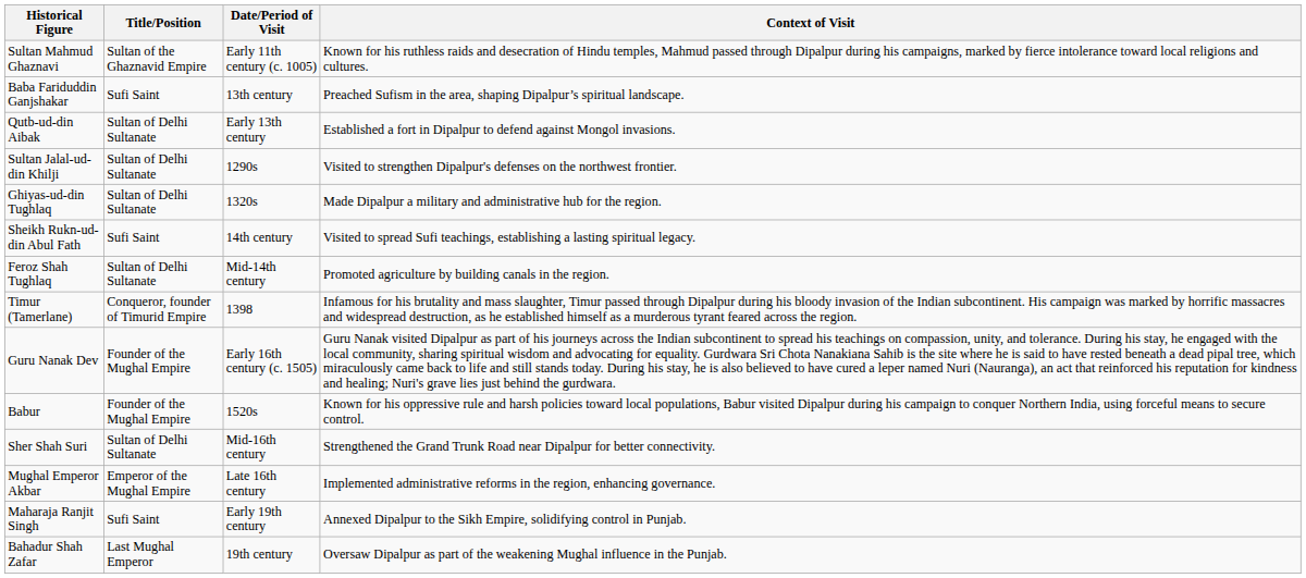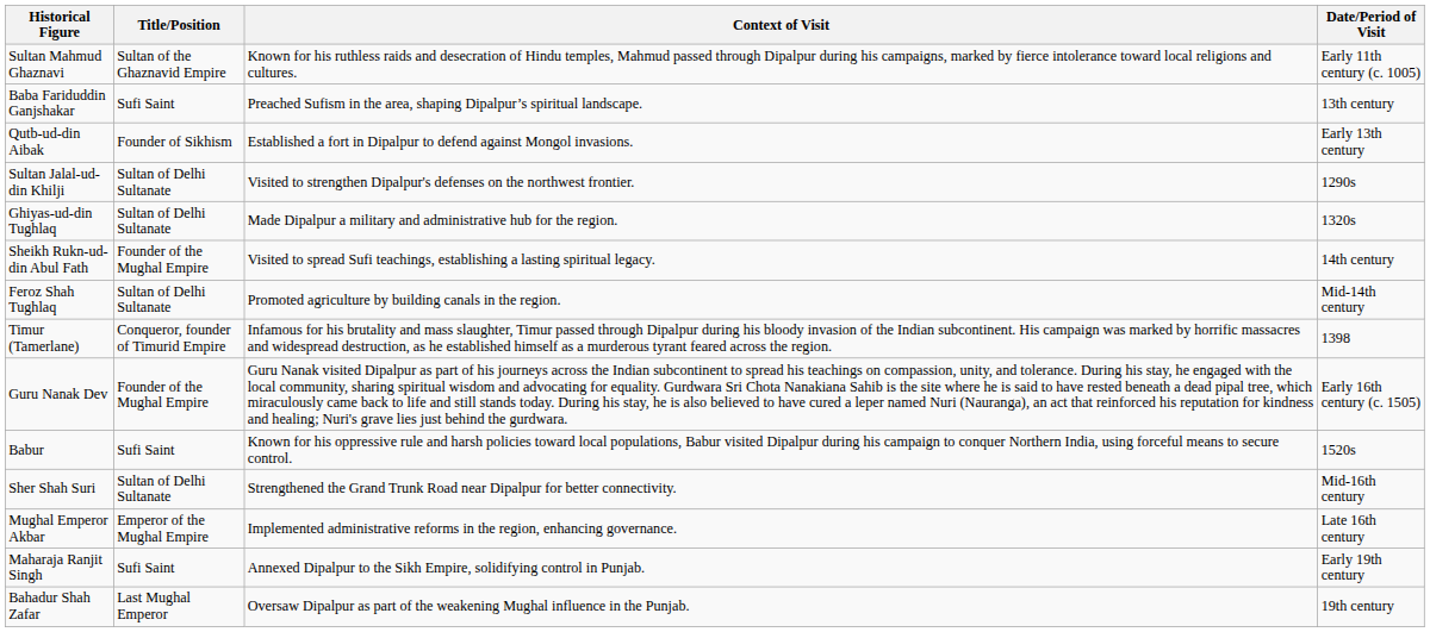 <table class="wikitable">
 <tr>
 <th><strong>Historical Figure</strong></th>
 <th><strong>Title/Position</strong></th>
+<th><strong>Context of Visit</strong></th>
 <th><strong>Date/Period of Visit</strong></th>
-<th><strong>Context of Visit</strong></th>
 </tr>
 <tr>
 <td>Sultan Mahmud Ghaznavi</td>
 <td>Sultan of the Ghaznavid Empire</td>
+<td>Known for his ruthless raids and desecration of Hindu temples, Mahmud passed through Dipalpur during his campaigns, marked by fierce intolerance toward local religions and cultures.</td>
 <td>Early 11th century (c. 1005)</td>
-<td>Known for his ruthless raids and desecration of Hindu temples, Mahmud passed through Dipalpur during his campaigns, marked by fierce intolerance toward local religions and cultures.</td>
 </tr>
 <tr>
 <td>Baba Fariduddin Ganjshakar</td>
 <td>Sufi Saint</td>
+<td>Preached Sufism in the area, shaping Dipalpur’s spiritual landscape.</td>
 <td>13th century</td>
-<td>Preached Sufism in the area, shaping Dipalpur’s spiritual landscape.</td>
 </tr>
 <tr>
 <td>Qutb-ud-din Aibak</td>
-<td>Sultan of Delhi Sultanate</td>
+<td>Founder of Sikhism</td>
+<td>Established a fort in Dipalpur to defend against Mongol invasions.</td>
 <td>Early 13th century</td>
-<td>Established a fort in Dipalpur to defend against Mongol invasions.</td>
 </tr>
 <tr>
 <td>Sultan Jalal-ud-din Khilji</td>
 <td>Sultan of Delhi Sultanate</td>
+<td>Visited to strengthen Dipalpur's defenses on the northwest frontier.</td>
 <td>1290s</td>
-<td>Visited to strengthen Dipalpur's defenses on the northwest frontier.</td>
 </tr>
 <tr>
 <td>Ghiyas-ud-din Tughlaq</td>
 <td>Sultan of Delhi Sultanate</td>
+<td>Made Dipalpur a military and administrative hub for the region.</td>
 <td>1320s</td>
-<td>Made Dipalpur a military and administrative hub for the region.</td>
 </tr>
 <tr>
 <td>Sheikh Rukn-ud-din Abul Fath</td>
-<td>Sufi Saint</td>
+<td>Founder of the Mughal Empire</td>
+<td>Visited to spread Sufi teachings, establishing a lasting spiritual legacy.</td>
 <td>14th century</td>
-<td>Visited to spread Sufi teachings, establishing a lasting spiritual legacy.</td>
 </tr>
 <tr>
 <td>Feroz Shah Tughlaq</td>
 <td>Sultan of Delhi Sultanate</td>
+<td>Promoted agriculture by building canals in the region.</td>
 <td>Mid-14th century</td>
-<td>Promoted agriculture by building canals in the region.</td>
 </tr>
 <tr>
 <td>Timur (Tamerlane)</td>
 <td>Conqueror, founder of Timurid Empire</td>
+<td>Infamous for his brutality and mass slaughter, Timur passed through Dipalpur during his bloody invasion of the Indian subcontinent. His campaign was marked by horrific massacres and widespread destruction, as he established himself as a murderous tyrant feared across the region.</td>
 <td>1398</td>
-<td>Infamous for his brutality and mass slaughter, Timur passed through Dipalpur during his bloody invasion of the Indian subcontinent. His campaign was marked by horrific massacres and widespread destruction, as he established himself as a murderous tyrant feared across the region.</td>
 </tr>
 <tr>
 <td>Guru Nanak Dev</td>
 <td>Founder of the Mughal Empire</td>
+<td>Guru Nanak visited Dipalpur as part of his journeys across the Indian subcontinent to spread his teachings on compassion, unity, and tolerance.  During his stay, he engaged with the local community, sharing spiritual wisdom and advocating for equality. Gurdwara Sri Chota Nanakiana Sahib is the site where he is said to have rested beneath a dead pipal tree, which miraculously came back to life and still stands today. During his stay, he is also believed to have cured a leper named Nuri (Nauranga), an act that reinforced his reputation for kindness and healing; Nuri's grave lies just behind the gurdwara.</td>
 <td>Early 16th century (c. 1505)</td>
-<td>Guru Nanak visited Dipalpur as part of his journeys across the Indian subcontinent to spread his teachings on compassion, unity, and tolerance.  During his stay, he engaged with the local community, sharing spiritual wisdom and advocating for equality. Gurdwara Sri Chota Nanakiana Sahib is the site where he is said to have rested beneath a dead pipal tree, which miraculously came back to life and still stands today. During his stay, he is also believed to have cured a leper named Nuri (Nauranga), an act that reinforced his reputation for kindness and healing; Nuri's grave lies just behind the gurdwara.</td>
 </tr>
 <tr>
 <td>Babur</td>
-<td>Founder of the Mughal Empire</td>
+<td>Sufi Saint</td>
+<td>Known for his oppressive rule and harsh policies toward local populations, Babur visited Dipalpur during his campaign to conquer Northern India, using forceful means to secure control.</td>
 <td>1520s</td>
-<td>Known for his oppressive rule and harsh policies toward local populations, Babur visited Dipalpur during his campaign to conquer Northern India, using forceful means to secure control.</td>
 </tr>
 <tr>
 <td>Sher Shah Suri</td>
 <td>Sultan of Delhi Sultanate</td>
+<td>Strengthened the Grand Trunk Road near Dipalpur for better connectivity.</td>
 <td>Mid-16th century</td>
-<td>Strengthened the Grand Trunk Road near Dipalpur for better connectivity.</td>
 </tr>
 <tr>
 <td>Mughal Emperor Akbar</td>
 <td>Emperor of the Mughal Empire</td>
+<td>Implemented administrative reforms in the region, enhancing governance.</td>
 <td>Late 16th century</td>
-<td>Implemented administrative reforms in the region, enhancing governance.</td>
 </tr>
 <tr>
 <td>Maharaja Ranjit Singh</td>
 <td>Sufi Saint</td>
+<td>Annexed Dipalpur to the Sikh Empire, solidifying control in Punjab.</td>
 <td>Early 19th century</td>
-<td>Annexed Dipalpur to the Sikh Empire, solidifying control in Punjab.</td>
 </tr>
 <tr>
 <td>Bahadur Shah Zafar</td>
 <td>Last Mughal Emperor</td>
+<td>Oversaw Dipalpur as part of the weakening Mughal influence in the Punjab.</td>
 <td>19th century</td>
-<td>Oversaw Dipalpur as part of the weakening Mughal influence in the Punjab.</td>
 </tr>
 </table>
